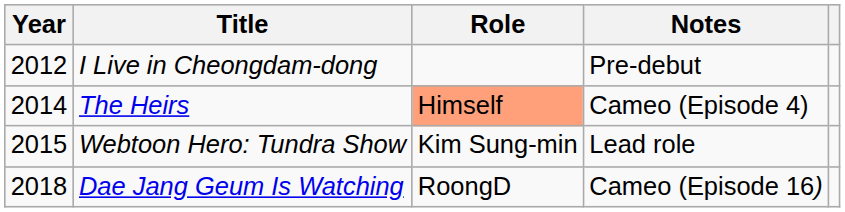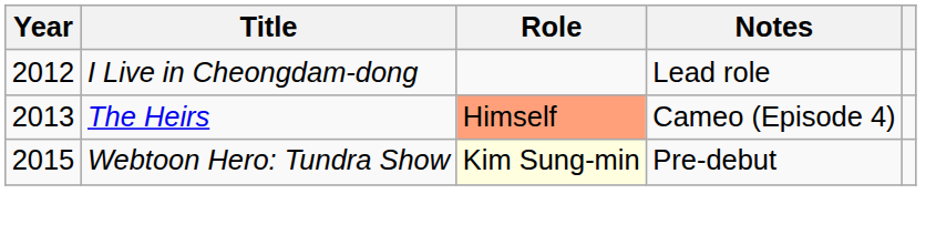 <table class="wikitable sortable">
 <tr>
 <th>Year</th>
 <th>Title</th>
 <th>Role</th>
 <th>Notes</th>
 <th></th>
 </tr>
 <tr>
 <td>2012</td>
 <td><em>I Live in Cheongdam-dong</em></td>
 <td></td>
-<td>Pre-debut</td>
+<td>Lead role</td>
 </tr>
 <tr>
-<td>2014</td>
+<td>2013</td>
 <td><em><a href='#'>The Heirs</a></em></td>
 <td style="background: lightsalmon;">Himself</td>
 <td>Cameo (Episode 4)</td>
 <td></td>
 </tr>
 <tr>
 <td>2015</td>
 <td><em>Webtoon Hero: Tundra Show</em></td>
-<td>Kim Sung-min</td>
-<td>Lead role</td>
-<td></td>
-</tr>
-<tr>
-<td>2018</td>
-<td><em><a href='#'>Dae Jang Geum Is Watching</a></em></td>
-<td>RoongD</td>
-<td>Cameo (Episode 16<em>)</em></td>
+<td style="background: lightyellow;">Kim Sung-min</td>
+<td>Pre-debut</td>
 <td></td>
 </tr>
 </table>
